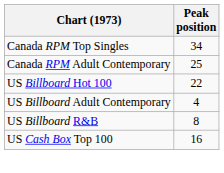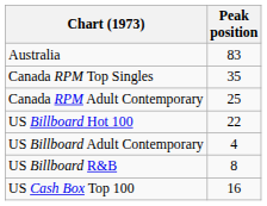 <table class="wikitable sortable">
 <tr>
 <th>Chart (1973)</th>
 <th>Peak<br>position</th>
 </tr>
 <tr>
+<td>Australia</td>
+<td style="text-align:center;">83</td>
+</tr>
+<tr>
 <td>Canada <em>RPM</em> Top Singles</td>
-<td style="text-align:center;">34</td>
+<td style="text-align:center;">35</td>
 </tr>
 <tr>
 <td>Canada <em><a href='#'>RPM</a></em> Adult Contemporary</td>
 <td style="text-align:center;">25</td>
 </tr>
 <tr>
 <td>US <a href='#'><em>Billboard</em> Hot 100</a></td>
 <td style="text-align:center;">22</td>
 </tr>
 <tr>
 <td>US <em>Billboard</em> Adult Contemporary</td>
 <td style="text-align:center;">4</td>
 </tr>
 <tr>
 <td>US <em>Billboard</em> <a href='#'>R&B</a></td>
 <td style="text-align:center;">8</td>
 </tr>
 <tr>
 <td>US <a href='#'><em>Cash Box</em></a> Top 100</td>
 <td style="text-align:center;">16</td>
 </tr>
 </table>
